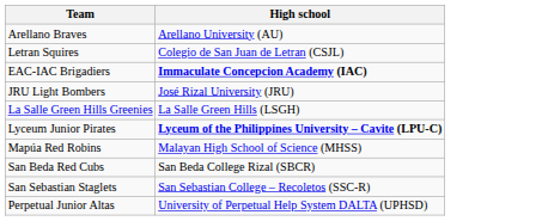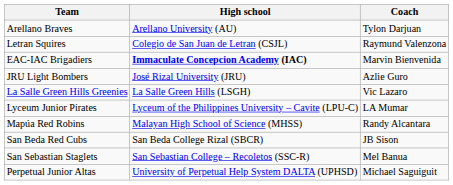 <table class="wikitable">
 <tr>
 <th>Team</th>
 <th>High school</th>
+<th>Coach</th>
 </tr>
 <tr>
 <td>Arellano Braves</td>
 <td><a href='#'>Arellano University</a> (AU)</td>
+<td>Tylon Darjuan</td>
 </tr>
 <tr>
 <td>Letran Squires</td>
 <td><a href='#'>Colegio de San Juan de Letran</a> (CSJL)</td>
+<td>Raymund Valenzona</td>
 </tr>
 <tr>
 <td>EAC-IAC Brigadiers</td>
 <td><strong><a href='#'>Immaculate Concepcion Academy</a> (IAC)</strong></td>
+<td>Marvin Bienvenida</td>
 </tr>
 <tr>
 <td>JRU Light Bombers</td>
 <td><a href='#'>José Rizal University</a> (JRU)</td>
+<td>Azlie Guro</td>
 </tr>
 <tr>
 <td><a href='#'>La Salle Green Hills Greenies</a></td>
 <td><a href='#'>La Salle Green Hills</a> (LSGH)</td>
+<td>Vic Lazaro</td>
 </tr>
 <tr>
 <td>Lyceum Junior Pirates</td>
-<td><strong><a href='#'>Lyceum of the Philippines University – Cavite</a> (LPU-C)</strong></td>
+<td><a href='#'>Lyceum of the Philippines University – Cavite</a> (LPU-C)</td>
+<td>LA Mumar</td>
 </tr>
 <tr>
 <td>Mapúa Red Robins</td>
 <td><a href='#'>Malayan High School of Science</a> (MHSS)</td>
+<td>Randy Alcantara</td>
 </tr>
 <tr>
 <td>San Beda Red Cubs</td>
 <td>San Beda College Rizal (SBCR)</td>
+<td>JB Sison</td>
 </tr>
 <tr>
 <td>San Sebastian Staglets</td>
 <td><a href='#'>San Sebastian College – Recoletos</a> (SSC-R)</td>
+<td>Mel Banua</td>
 </tr>
 <tr>
 <td>Perpetual Junior Altas</td>
 <td><a href='#'>University of Perpetual Help System DALTA</a> (UPHSD)</td>
+<td>Michael Saguiguit</td>
 </tr>
 </table>
